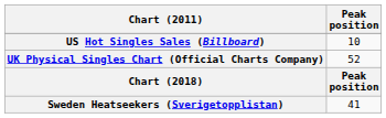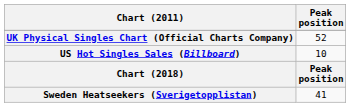 <table class="wikitable sortable plainrowheaders" style="text-align:center;">
 <tr>
 <th scope="col">Chart (2011)</th>
 <th scope="col">Peak<br>position</th>
 </tr>
 <tr>
 </tr>
 <tr>
 </tr>
 <tr>
+<th scope="row"><a href='#'>UK Physical Singles Chart</a> (Official Charts Company)</th>
+<td>52</td>
+</tr>
+<tr>
 <th scope="row">US <a href='#'>Hot Singles Sales</a> (<em><a href='#'>Billboard</a></em>)</th>
 <td>10</td>
-</tr>
-<tr>
-<th scope="row"><a href='#'>UK Physical Singles Chart</a> (Official Charts Company)</th>
-<td>52</td>
 </tr>
 <tr>
 <th scope="col">Chart (2018)</th>
 <th scope="col">Peak<br>position</th>
 </tr>
 <tr>
 <th scope="row">Sweden Heatseekers (<a href='#'>Sverigetopplistan</a>)</th>
 <td>41</td>
 </tr>
 </table>
